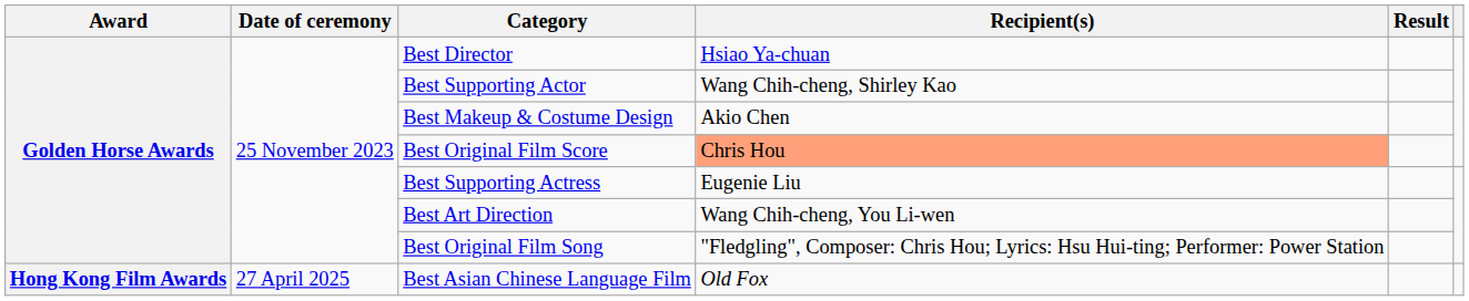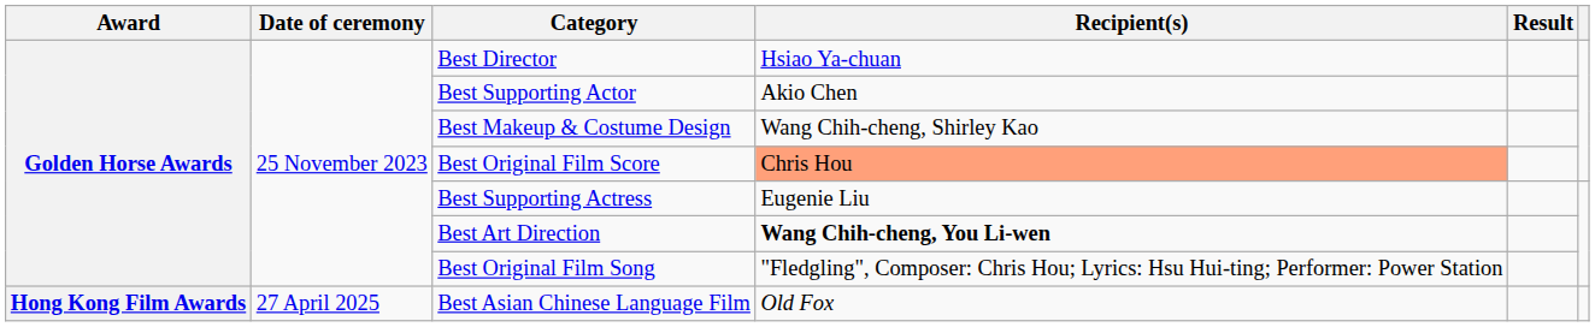 <table class="wikitable sortable plainrowheaders">
 <tr>
 <th scope="col">Award</th>
 <th scope="col">Date of ceremony</th>
 <th scope="col">Category</th>
 <th scope="col">Recipient(s)</th>
 <th scope="col">Result</th>
 <th scope="col" class="unsortable"></th>
 </tr>
 <tr>
 <th rowspan="7" scope="row"><a href='#'>Golden Horse Awards</a></th>
 <td rowspan="7"><a href='#'>25 November 2023</a></td>
 <td><a href='#'>Best Director</a></td>
 <td><a href='#'>Hsiao Ya-chuan</a></td>
 <td></td>
 <td rowspan="4" align="center"></td>
 </tr>
 <tr>
 <td><a href='#'>Best Supporting Actor</a></td>
-<td>Wang Chih-cheng, Shirley Kao</td>
+<td>Akio Chen</td>
 <td></td>
 </tr>
 <tr>
 <td><a href='#'>Best Makeup & Costume Design</a></td>
-<td>Akio Chen</td>
+<td>Wang Chih-cheng, Shirley Kao</td>
 <td></td>
 </tr>
 <tr>
 <td><a href='#'>Best Original Film Score</a></td>
 <td style="background: lightsalmon;">Chris Hou</td>
 <td></td>
 </tr>
 <tr>
 <td><a href='#'>Best Supporting Actress</a></td>
 <td>Eugenie Liu</td>
 <td></td>
 <td rowspan="3" align="center"></td>
 </tr>
 <tr>
 <td><a href='#'>Best Art Direction</a></td>
-<td>Wang Chih-cheng, You Li-wen</td>
+<td><strong>Wang Chih-cheng, You Li-wen</strong></td>
 <td></td>
 </tr>
 <tr>
 <td><a href='#'>Best Original Film Song</a></td>
 <td>"Fledgling", Composer: Chris Hou; Lyrics: Hsu Hui-ting; Performer: Power Station</td>
 <td></td>
 </tr>
 <tr>
 <th scope="row"><a href='#'>Hong Kong Film Awards</a></th>
 <td rowspan="7"><a href='#'>27 April 2025</a></td>
 <td><a href='#'>Best Asian Chinese Language Film</a></td>
 <td><em>Old Fox</em></td>
 <td></td>
 <td></td>
 </tr>
 </table>
